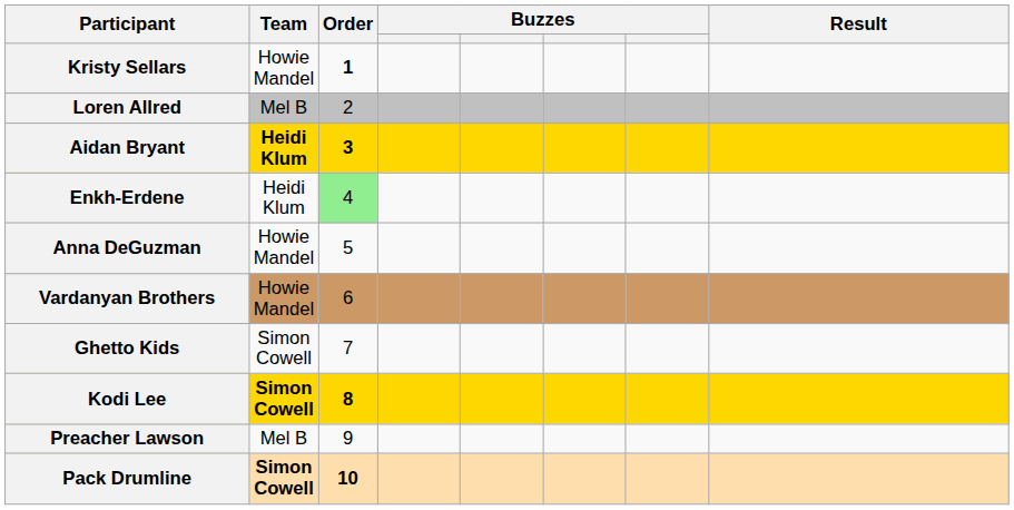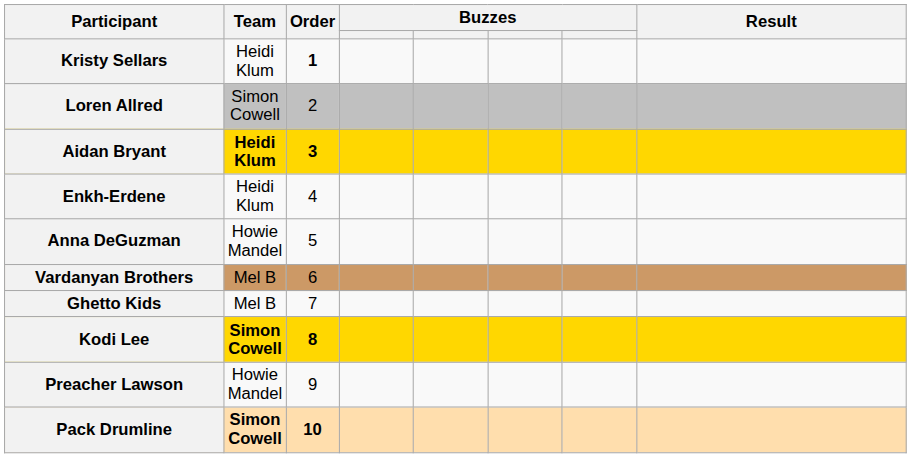 <table class="wikitable plainrowheaders sortable" style="text-align:center;">
 <tr>
 <th scope="col" rowspan="2" class="unsortable" style="width:17em;">Participant</th>
 <th scope="col" rowspan="2" style="width:1em;">Team</th>
 <th scope="col" rowspan="2" style="width:1em;">Order</th>
 <th scope="col" colspan="4" class="unsortable" style="width:24em;">Buzzes</th>
 <th scope="col" rowspan="2" style="width:23em;">Result</th>
 </tr>
 <tr>
 <th scope="col" class="unsortable" style="width:6em;"></th>
 <th scope="col" class="unsortable" style="width:6em;"></th>
 <th scope="col" class="unsortable" style="width:6em;"></th>
 <th scope="col" class="unsortable" style="width:6em;"></th>
 </tr>
 <tr>
 <th scope="row">Kristy Sellars</th>
-<td>Howie Mandel</td>
+<td>Heidi Klum</td>
 <td><strong>1</strong></td>
 <td style="text-align:center;"></td>
 <td style="text-align:center;"></td>
 <td style="text-align:center;"></td>
 <td style="text-align:center;"></td>
 <td></td>
 </tr>
 <tr style="background:silver">
 <th scope="row">Loren Allred</th>
-<td>Mel B</td>
+<td>Simon Cowell</td>
 <td>2</td>
 <td style="text-align:center;"></td>
 <td style="text-align:center;"></td>
 <td style="text-align:center;"></td>
 <td style="text-align:center;"></td>
 <td></td>
 </tr>
 <tr style="background:gold">
 <th scope="row"><strong>Aidan Bryant</strong></th>
 <td><strong>Heidi Klum</strong></td>
 <td><strong>3</strong></td>
 <td style="text-align:center;"></td>
 <td style="text-align:center;"></td>
 <td style="text-align:center;"></td>
 <td style="text-align:center;"></td>
 <td><strong></strong></td>
 </tr>
 <tr>
 <th scope="row">Enkh-Erdene</th>
 <td>Heidi Klum</td>
-<td style="background: lightgreen;">4</td>
+<td>4</td>
 <td style="text-align:center;"></td>
 <td style="text-align:center;"></td>
 <td style="text-align:center;"></td>
 <td style="text-align:center;"></td>
 <td></td>
 </tr>
 <tr>
 <th scope="row">Anna DeGuzman</th>
 <td>Howie Mandel</td>
 <td>5</td>
 <td style="text-align:center;"></td>
 <td style="text-align:center;"></td>
 <td style="text-align:center;"></td>
 <td style="text-align:center;"></td>
 <td></td>
 </tr>
 <tr style="background:#c96">
 <th scope="row">Vardanyan Brothers</th>
-<td>Howie Mandel</td>
+<td>Mel B</td>
 <td>6</td>
 <td style="text-align:center;"></td>
 <td style="text-align:center;"></td>
 <td style="text-align:center;"></td>
 <td style="text-align:center;"></td>
 <td></td>
 </tr>
 <tr>
 <th scope="row">Ghetto Kids</th>
-<td>Simon Cowell</td>
+<td>Mel B</td>
 <td>7</td>
 <td style="text-align:center;"></td>
 <td style="text-align:center;"></td>
 <td style="text-align:center;"></td>
 <td style="text-align:center;"></td>
 <td></td>
 </tr>
 <tr style="background:gold">
 <th scope="row"><strong>Kodi Lee</strong></th>
 <td><strong>Simon Cowell</strong></td>
 <td><strong>8</strong></td>
 <td style="text-align:center;"></td>
 <td style="text-align:center;"></td>
 <td style="text-align:center;"></td>
 <td style="text-align:center;"></td>
 <td><strong></strong></td>
 </tr>
 <tr>
 <th scope="row">Preacher Lawson</th>
-<td>Mel B</td>
+<td>Howie Mandel</td>
 <td>9</td>
 <td style="text-align:center;"></td>
 <td style="text-align:center;"></td>
 <td style="text-align:center;"></td>
 <td style="text-align:center;"></td>
 <td></td>
 </tr>
 <tr style="background:navajowhite">
 <th scope="row"><strong>Pack Drumline</strong></th>
 <td><strong>Simon Cowell</strong></td>
 <td><strong>10</strong></td>
 <td style="text-align:center;"></td>
 <td style="text-align:center;"></td>
 <td style="text-align:center;"></td>
 <td style="text-align:center;"></td>
 <td><strong></strong></td>
 </tr>
 </table>
